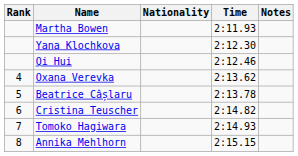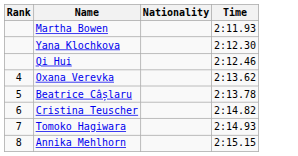 <table class="wikitable sortable" style="text-align:center">
 <tr>
 <th>Rank</th>
 <th>Name</th>
 <th>Nationality</th>
 <th>Time</th>
-<th>Notes</th>
 </tr>
 <tr>
 <td></td>
 <td align=left><a href='#'>Martha Bowen</a></td>
 <td align=left></td>
 <td>2:11.93</td>
-<td></td>
 </tr>
 <tr>
 <td></td>
 <td align=left><a href='#'>Yana Klochkova</a></td>
 <td align=left></td>
 <td>2:12.30</td>
-<td></td>
 </tr>
 <tr>
 <td></td>
 <td align=left><a href='#'>Qi Hui</a></td>
 <td align=left></td>
 <td>2:12.46</td>
-<td></td>
 </tr>
 <tr>
 <td>4</td>
 <td align=left><a href='#'>Oxana Verevka</a></td>
 <td align=left></td>
 <td>2:13.62</td>
-<td></td>
 </tr>
 <tr>
 <td>5</td>
 <td align=left><a href='#'>Beatrice Câșlaru</a></td>
 <td align=left></td>
 <td>2:13.78</td>
-<td></td>
 </tr>
 <tr>
 <td>6</td>
 <td align=left><a href='#'>Cristina Teuscher</a></td>
 <td align=left></td>
 <td>2:14.82</td>
-<td></td>
 </tr>
 <tr>
 <td>7</td>
 <td align=left><a href='#'>Tomoko Hagiwara</a></td>
 <td align=left></td>
 <td>2:14.93</td>
-<td></td>
 </tr>
 <tr>
 <td>8</td>
 <td align=left><a href='#'>Annika Mehlhorn</a></td>
 <td align=left></td>
 <td>2:15.15</td>
-<td></td>
 </tr>
 </table>
